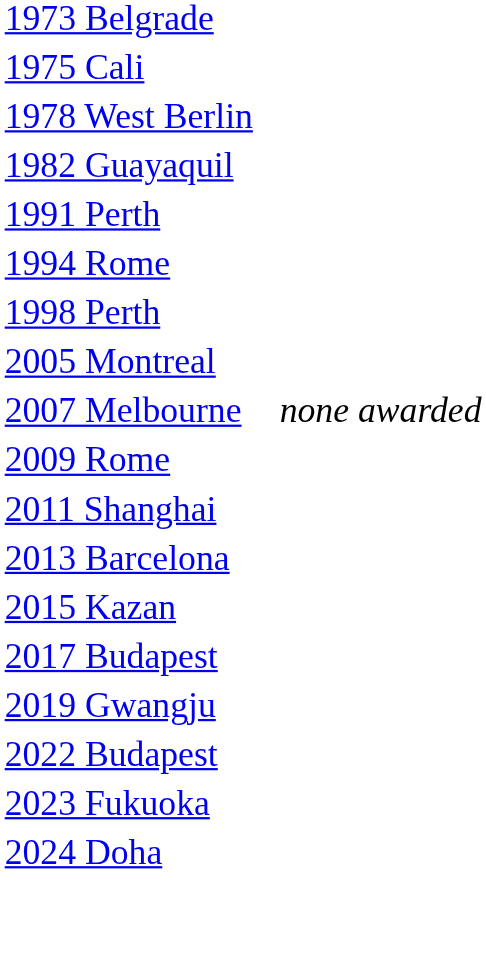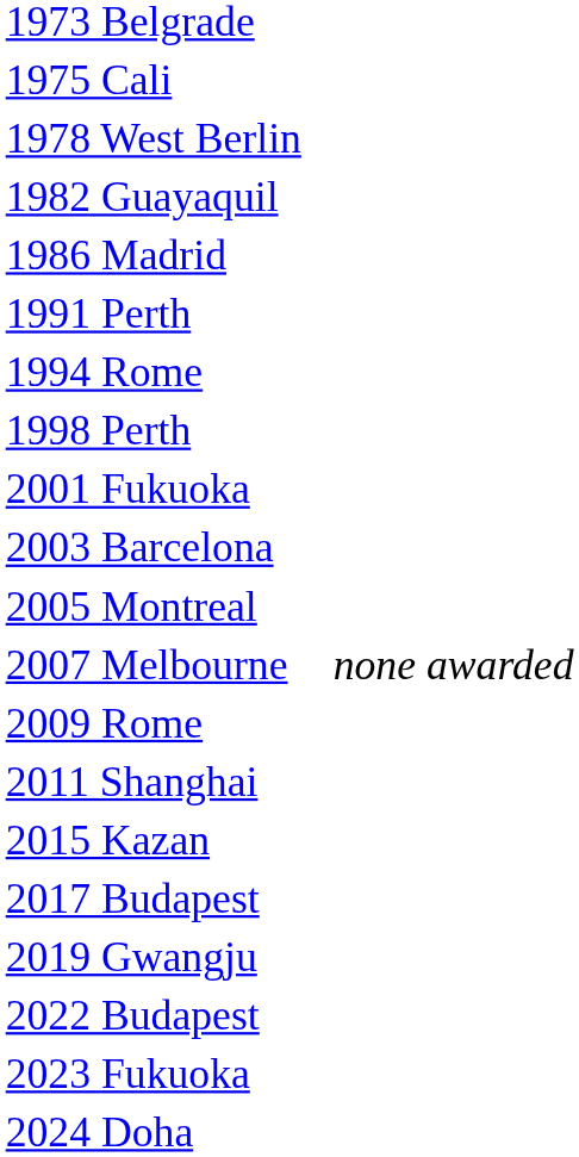 <table>
 <tr>
 <td><a href='#'>1973 Belgrade</a></td>
 <td></td>
 <td></td>
 <td></td>
 </tr>
 <tr>
 <td><a href='#'>1975 Cali</a></td>
 <td></td>
 <td></td>
 <td></td>
 </tr>
 <tr>
 <td><a href='#'>1978 West Berlin</a></td>
 <td></td>
 <td></td>
 <td></td>
 </tr>
 <tr>
 <td><a href='#'>1982 Guayaquil</a></td>
 <td></td>
 <td></td>
 <td></td>
 </tr>
 <tr>
+<td><a href='#'>1986 Madrid</a></td>
+<td></td>
+<td></td>
+<td></td>
+</tr>
+<tr>
 <td><a href='#'>1991 Perth</a></td>
 <td></td>
 <td></td>
 <td></td>
 </tr>
 <tr>
 <td><a href='#'>1994 Rome</a></td>
 <td></td>
 <td></td>
 <td></td>
 </tr>
 <tr>
 <td><a href='#'>1998 Perth</a></td>
+<td></td>
+<td></td>
+<td></td>
+</tr>
+<tr>
+<td><a href='#'>2001 Fukuoka</a></td>
+<td></td>
+<td></td>
+<td></td>
+</tr>
+<tr>
+<td><a href='#'>2003 Barcelona</a></td>
 <td></td>
 <td></td>
 <td></td>
 </tr>
 <tr>
 <td><a href='#'>2005 Montreal</a></td>
 <td></td>
 <td></td>
 <td></td>
 </tr>
 <tr>
 <td rowspan=2><a href='#'>2007 Melbourne</a></td>
 <td rowspan=2></td>
 <td></td>
 <td rowspan=2><em>none awarded</em></td>
 </tr>
 <tr>
 <td></td>
 </tr>
 <tr>
 <td><a href='#'>2009 Rome</a></td>
 <td></td>
 <td></td>
 <td></td>
 </tr>
 <tr>
 <td><a href='#'>2011 Shanghai</a></td>
-<td></td>
-<td></td>
-<td></td>
-</tr>
-<tr>
-<td><a href='#'>2013 Barcelona</a></td>
 <td></td>
 <td></td>
 <td></td>
 </tr>
 <tr>
 <td rowspan=3><a href='#'>2015 Kazan</a></td>
 <td rowspan=3></td>
 <td rowspan=3></td>
 <td></td>
 </tr>
 <tr>
 <td></td>
 </tr>
 <tr>
 <td></td>
 </tr>
 <tr>
 <td><a href='#'>2017 Budapest</a></td>
 <td></td>
 <td></td>
 <td></td>
 </tr>
 <tr>
 <td><a href='#'>2019 Gwangju</a></td>
 <td></td>
 <td></td>
 <td></td>
 </tr>
 <tr>
 <td><a href='#'>2022 Budapest</a></td>
 <td></td>
 <td></td>
 <td></td>
 </tr>
 <tr>
 <td><a href='#'>2023 Fukuoka</a></td>
 <td></td>
 <td></td>
 <td></td>
 </tr>
 <tr>
 <td><a href='#'>2024 Doha</a></td>
 <td></td>
 <td></td>
 <td></td>
 </tr>
 </table>
